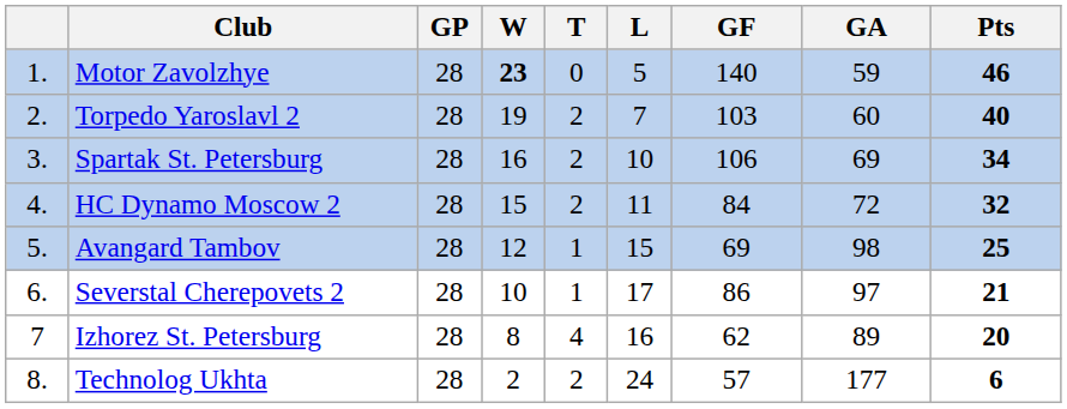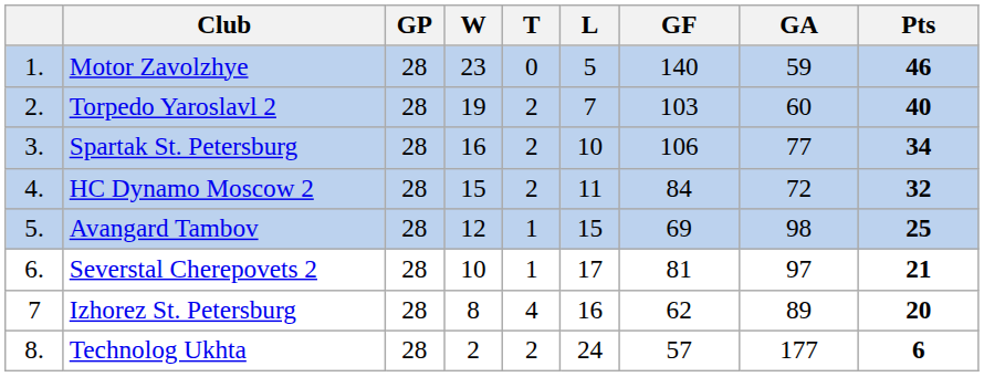 <table class="wikitable">
 <tr>
 <th width="30"></th>
 <th width="200">Club</th>
 <th width="30">GP</th>
 <th width="30">W</th>
 <th width="30">T</th>
 <th width="30">L</th>
 <th width="70">GF</th>
 <th width="70">GA</th>
 <th width="70">Pts</th>
 </tr>
 <tr bgcolor="#BCD2EE" align="center">
 <td>1.</td>
 <td align="left"><a href='#'>Motor Zavolzhye</a></td>
 <td>28</td>
-<td><strong>23</strong></td>
+<td>23</td>
 <td>0</td>
 <td>5</td>
 <td>140</td>
 <td>59</td>
 <td><strong>46</strong></td>
 </tr>
 <tr bgcolor="#BCD2EE" align="center">
 <td>2.</td>
 <td align="left"><a href='#'>Torpedo Yaroslavl 2</a></td>
 <td>28</td>
 <td>19</td>
 <td>2</td>
 <td>7</td>
 <td>103</td>
 <td>60</td>
 <td><strong>40</strong></td>
 </tr>
 <tr bgcolor="#BCD2EE" align="center">
 <td>3.</td>
 <td align="left"><a href='#'>Spartak St. Petersburg</a></td>
 <td>28</td>
 <td>16</td>
 <td>2</td>
 <td>10</td>
 <td>106</td>
-<td>69</td>
+<td>77</td>
 <td><strong>34</strong></td>
 </tr>
 <tr bgcolor="#BCD2EE" align="center">
 <td>4.</td>
 <td align="left"><a href='#'>HC Dynamo Moscow 2</a></td>
 <td>28</td>
 <td>15</td>
 <td>2</td>
 <td>11</td>
 <td>84</td>
 <td>72</td>
 <td><strong>32</strong></td>
 </tr>
 <tr bgcolor="#BCD2EE" align="center">
 <td>5.</td>
 <td align="left"><a href='#'>Avangard Tambov</a></td>
 <td>28</td>
 <td>12</td>
 <td>1</td>
 <td>15</td>
 <td>69</td>
 <td>98</td>
 <td><strong>25</strong></td>
 </tr>
 <tr bgcolor="#FFFFFF" align="center">
 <td>6.</td>
 <td align="left"><a href='#'>Severstal Cherepovets 2</a></td>
 <td>28</td>
 <td>10</td>
 <td>1</td>
 <td>17</td>
-<td>86</td>
+<td>81</td>
 <td>97</td>
 <td><strong>21</strong></td>
 </tr>
 <tr bgcolor="#FFFFFF" align="center">
 <td>7</td>
 <td align="left"><a href='#'>Izhorez St. Petersburg</a></td>
 <td>28</td>
 <td>8</td>
 <td>4</td>
 <td>16</td>
 <td>62</td>
 <td>89</td>
 <td><strong>20</strong></td>
 </tr>
 <tr bgcolor="#FFFFFF" align="center">
 <td>8.</td>
 <td align="left"><a href='#'>Technolog Ukhta</a></td>
 <td>28</td>
 <td>2</td>
 <td>2</td>
 <td>24</td>
 <td>57</td>
 <td>177</td>
 <td><strong>6</strong></td>
 </tr>
 </table>
